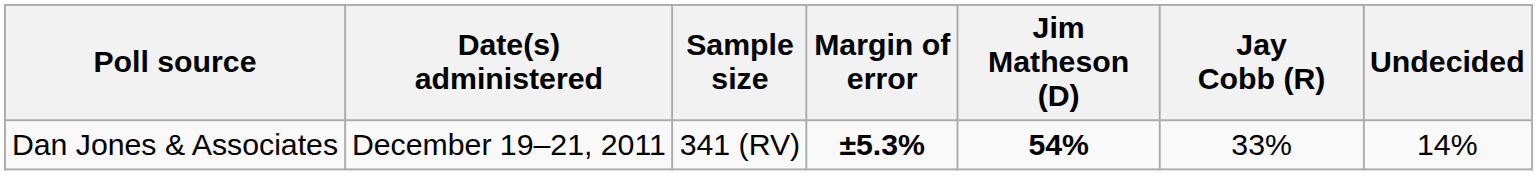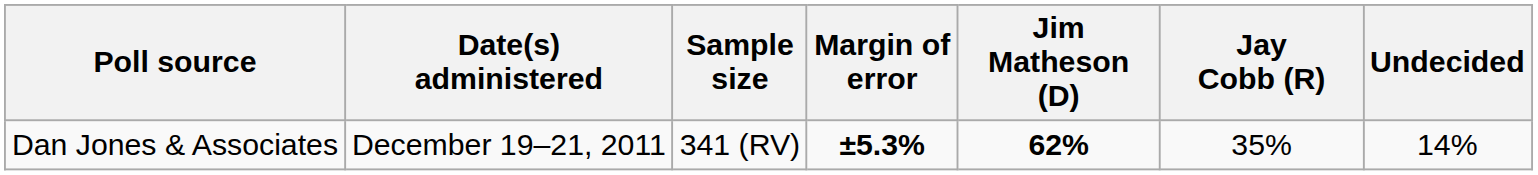 <table class="wikitable">
 <tr>
 <th>Poll source</th>
 <th>Date(s)<br>administered</th>
 <th>Sample<br>size</th>
 <th>Margin of <br>error</th>
 <th style="width:100px;">Jim<br>Matheson (D)</th>
 <th style="width:100px;">Jay<br>Cobb (R)</th>
 <th>Undecided</th>
 </tr>
 <tr>
 <td>Dan Jones & Associates</td>
 <td align=center>December 19–21, 2011</td>
 <td align=center>341 (RV)</td>
 <td align=center><strong>±5.3%</strong></td>
-<td align=center ><strong>54%</strong></td>
-<td align=center>33%</td>
+<td align=center ><strong>62%</strong></td>
+<td align=center>35%</td>
 <td align=center>14%</td>
 </tr>
 </table>
